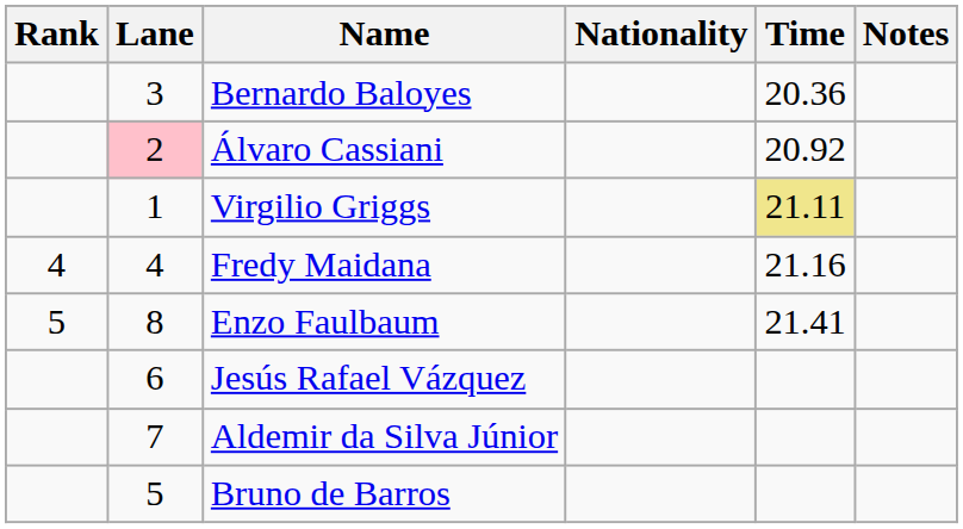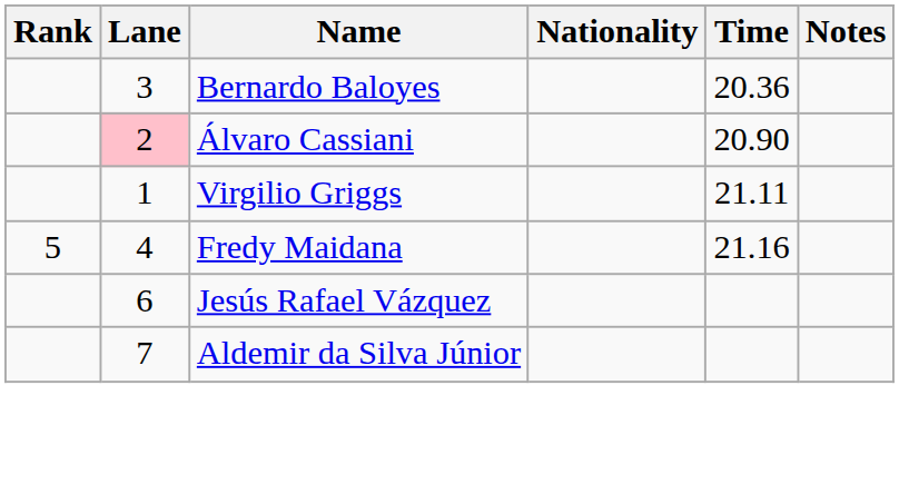 <table class="wikitable sortable" style="text-align:center">
 <tr>
 <th>Rank</th>
 <th>Lane</th>
 <th>Name</th>
 <th>Nationality</th>
 <th>Time</th>
 <th>Notes</th>
 </tr>
 <tr>
 <td></td>
 <td>3</td>
 <td align=left><a href='#'>Bernardo Baloyes</a></td>
 <td align=left></td>
 <td>20.36</td>
 <td></td>
 </tr>
 <tr>
 <td></td>
 <td style="background: pink;">2</td>
 <td align=left><a href='#'>Álvaro Cassiani</a></td>
 <td align=left></td>
-<td>20.92</td>
+<td>20.90</td>
 <td></td>
 </tr>
 <tr>
 <td></td>
 <td>1</td>
 <td align=left><a href='#'>Virgilio Griggs</a></td>
 <td align=left></td>
-<td style="background: khaki;">21.11</td>
+<td>21.11</td>
 <td></td>
 </tr>
 <tr>
-<td>4</td>
+<td>5</td>
 <td>4</td>
 <td align=left><a href='#'>Fredy Maidana</a></td>
 <td align=left></td>
 <td>21.16</td>
-<td></td>
-</tr>
-<tr>
-<td>5</td>
-<td>8</td>
-<td align=left><a href='#'>Enzo Faulbaum</a></td>
-<td align=left></td>
-<td>21.41</td>
 <td></td>
 </tr>
 <tr>
 <td></td>
 <td>6</td>
 <td align=left><a href='#'>Jesús Rafael Vázquez</a></td>
 <td align=left></td>
 <td></td>
 <td></td>
 </tr>
 <tr>
 <td></td>
 <td>7</td>
 <td align=left><a href='#'>Aldemir da Silva Júnior</a></td>
 <td align=left></td>
 <td></td>
 <td></td>
 </tr>
-<tr>
-<td></td>
-<td>5</td>
-<td align=left><a href='#'>Bruno de Barros</a></td>
-<td align=left></td>
-<td></td>
-<td></td>
-</tr>
 </table>
